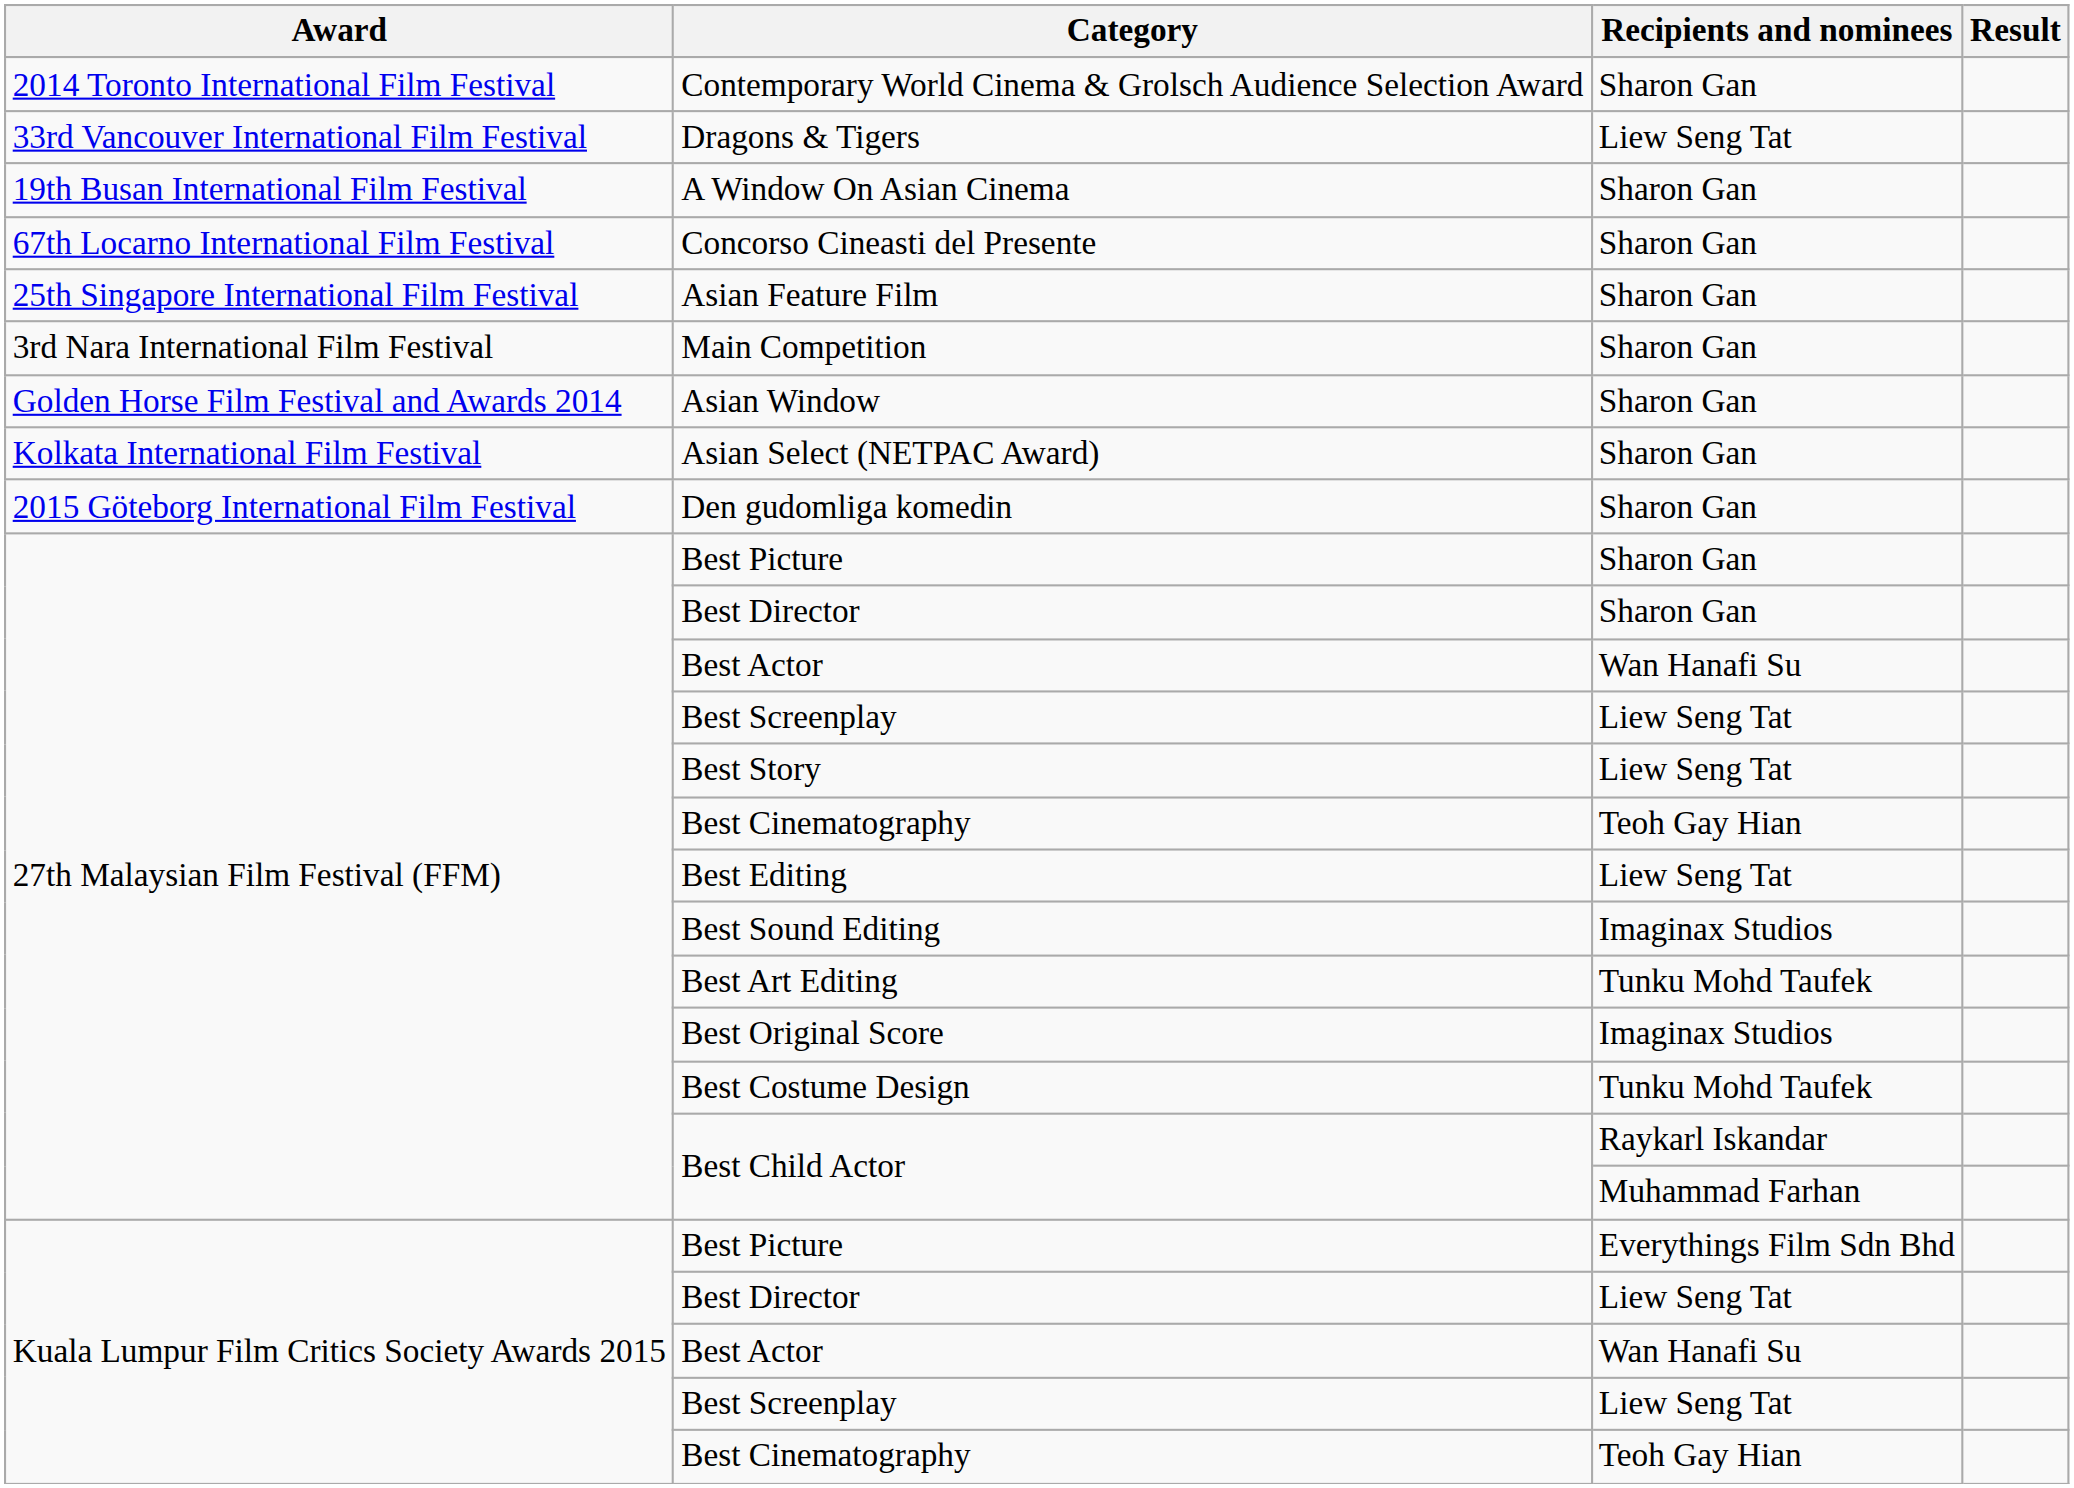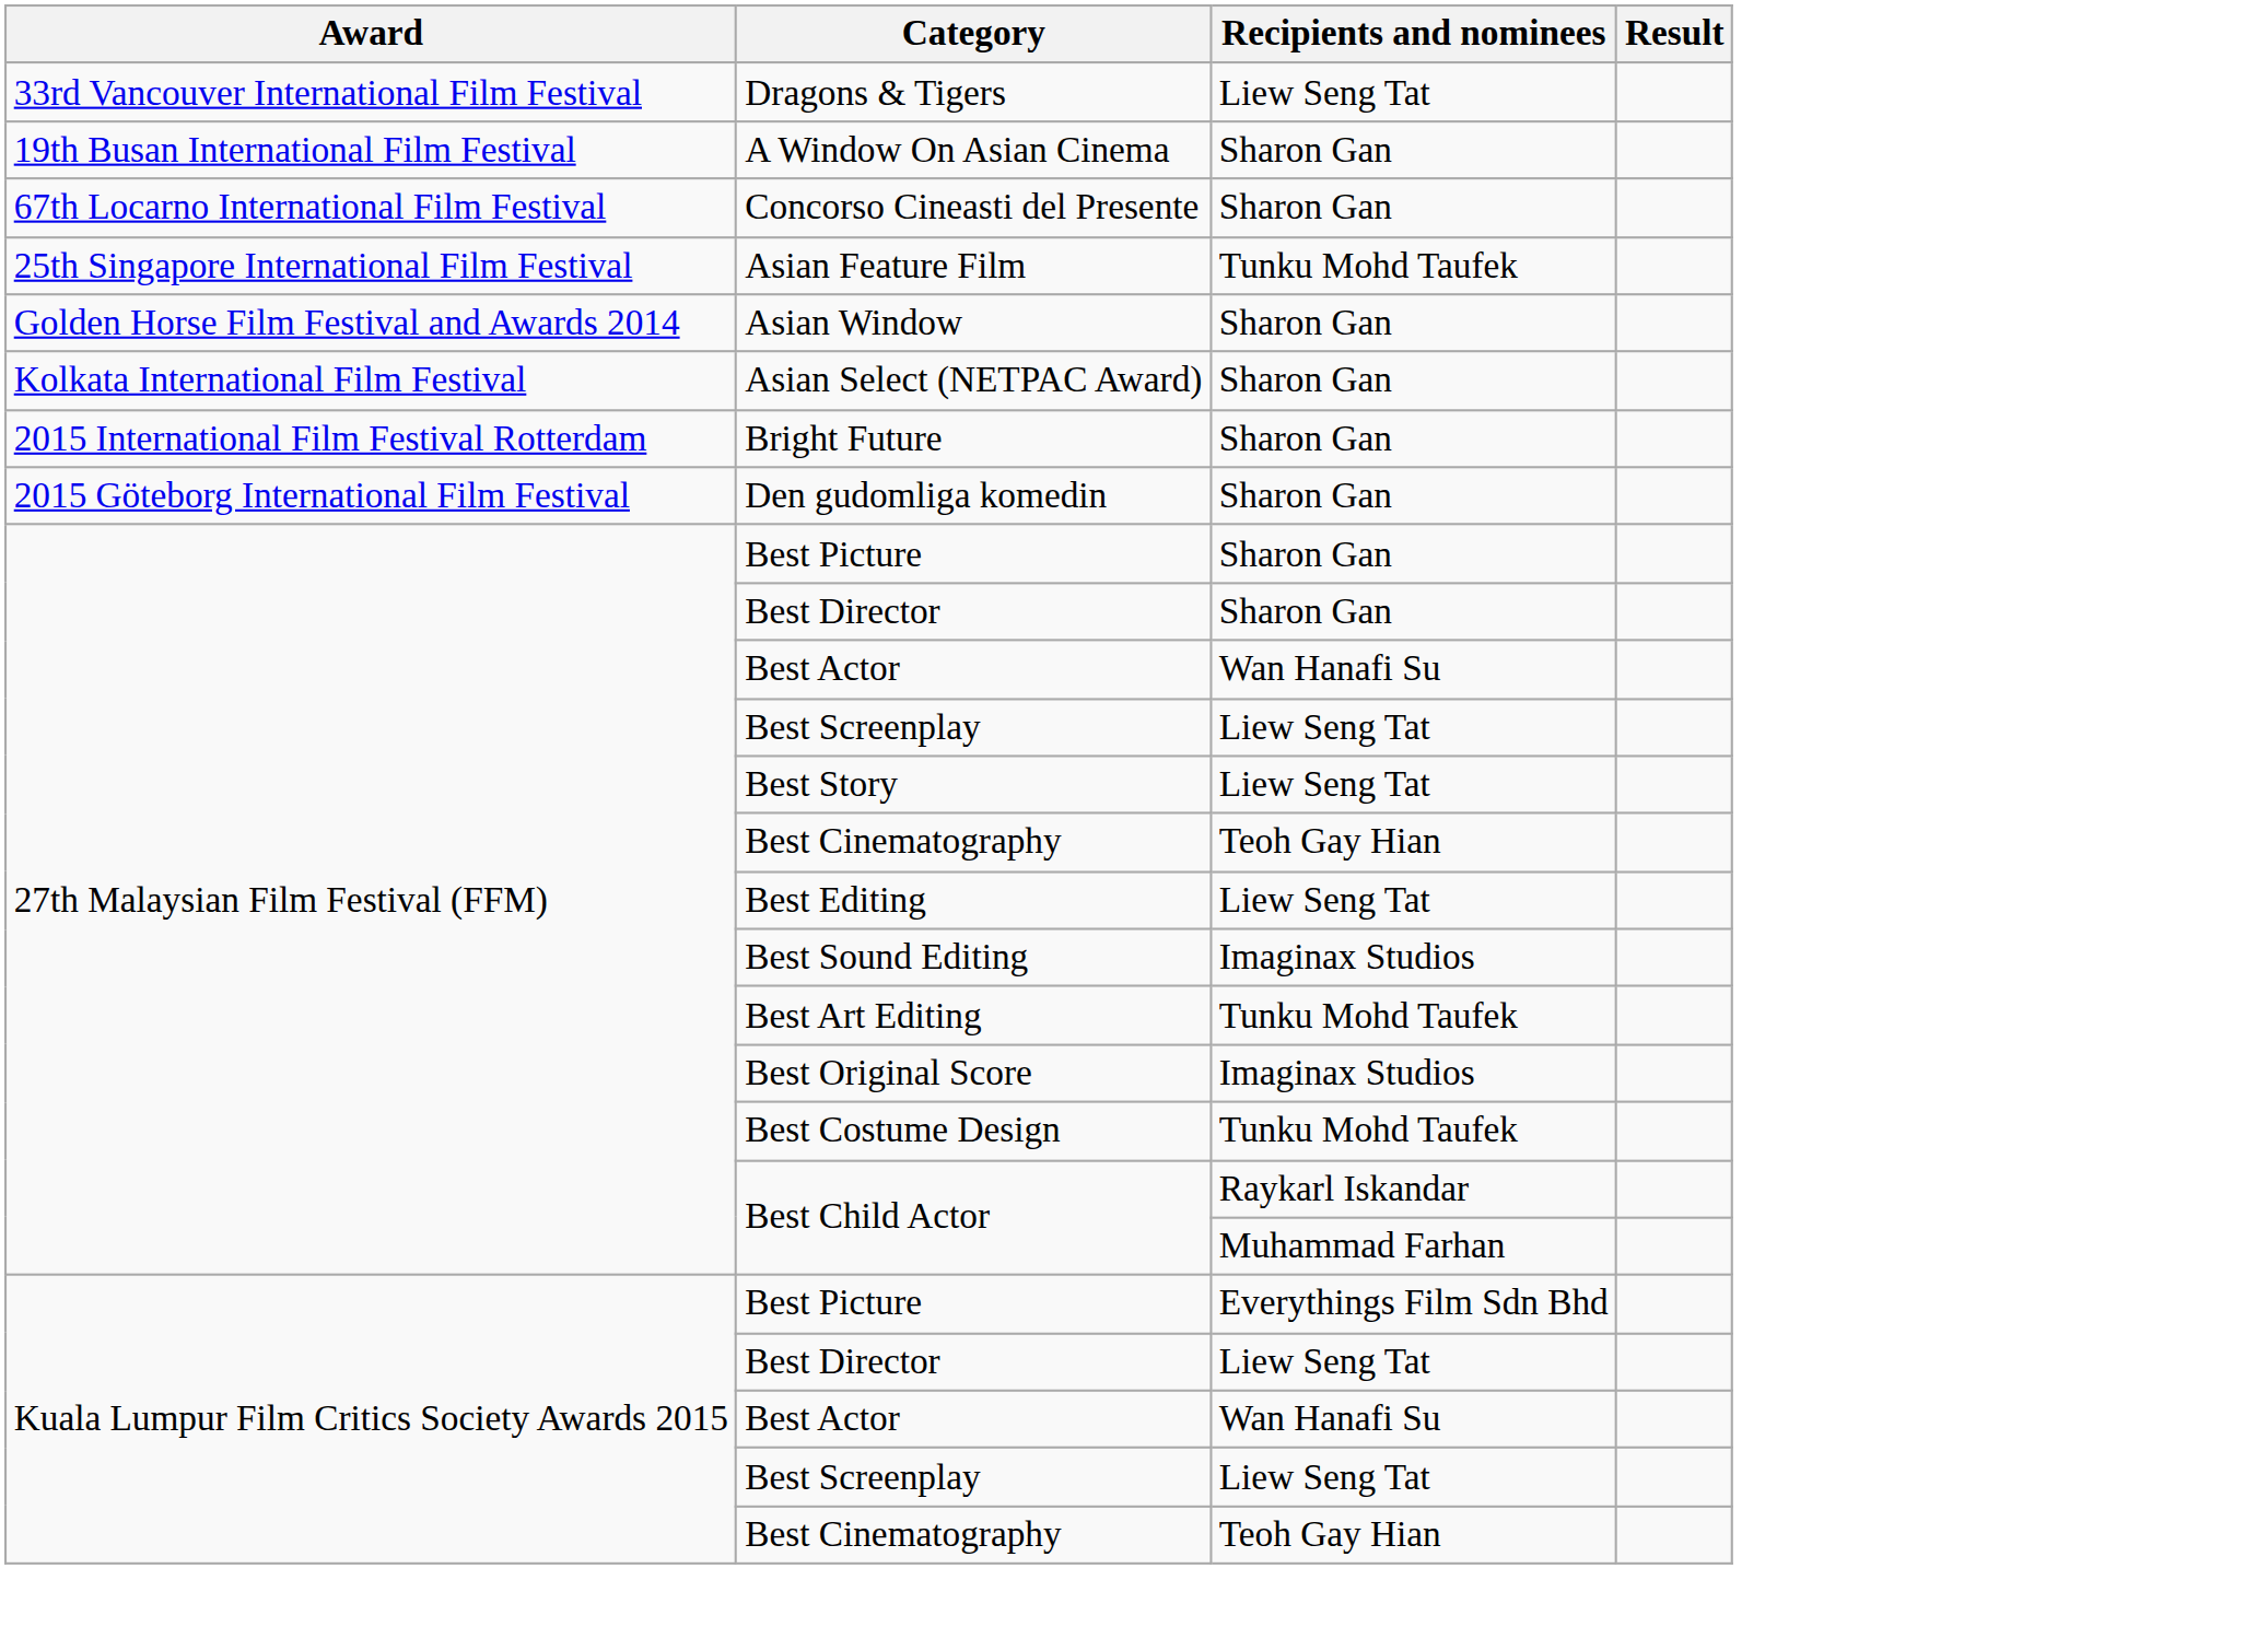 <table class="wikitable">
 <tr>
 <th>Award</th>
 <th>Category</th>
 <th>Recipients and nominees</th>
 <th>Result</th>
-</tr>
-<tr>
-<td><a href='#'>2014 Toronto International Film Festival</a></td>
-<td>Contemporary World Cinema & Grolsch Audience Selection Award</td>
-<td>Sharon Gan</td>
-<td></td>
 </tr>
 <tr>
 <td><a href='#'>33rd Vancouver International Film Festival</a></td>
 <td>Dragons & Tigers</td>
 <td>Liew Seng Tat</td>
 <td></td>
 </tr>
 <tr>
 <td><a href='#'>19th Busan International Film Festival</a></td>
 <td>A Window On Asian Cinema</td>
 <td>Sharon Gan</td>
 <td></td>
 </tr>
 <tr>
 <td><a href='#'>67th Locarno International Film Festival</a></td>
 <td>Concorso Cineasti del Presente</td>
 <td>Sharon Gan</td>
 <td></td>
 </tr>
 <tr>
 <td><a href='#'>25th Singapore International Film Festival</a></td>
 <td>Asian Feature Film</td>
-<td>Sharon Gan</td>
-<td></td>
-</tr>
-<tr>
-<td>3rd Nara International Film Festival </td>
-<td>Main Competition</td>
-<td>Sharon Gan</td>
+<td>Tunku Mohd Taufek</td>
 <td></td>
 </tr>
 <tr>
 <td><a href='#'>Golden Horse Film Festival and Awards 2014</a></td>
 <td>Asian Window</td>
 <td>Sharon Gan</td>
 <td></td>
 </tr>
 <tr>
 <td><a href='#'>Kolkata International Film Festival</a></td>
 <td>Asian Select (NETPAC Award)</td>
+<td>Sharon Gan</td>
+<td></td>
+</tr>
+<tr>
+<td><a href='#'>2015 International Film Festival Rotterdam</a></td>
+<td>Bright Future</td>
 <td>Sharon Gan</td>
 <td></td>
 </tr>
 <tr>
 <td><a href='#'>2015 Göteborg International Film Festival</a></td>
 <td>Den gudomliga komedin</td>
 <td>Sharon Gan</td>
 <td></td>
 </tr>
 <tr>
 <td rowspan="13">27th Malaysian Film Festival (FFM) </td>
 <td>Best Picture</td>
 <td>Sharon Gan</td>
 <td></td>
 </tr>
 <tr>
 <td>Best Director</td>
 <td>Sharon Gan</td>
 <td></td>
 </tr>
 <tr>
 <td>Best Actor</td>
 <td>Wan Hanafi Su</td>
 <td></td>
 </tr>
 <tr>
 <td>Best Screenplay</td>
 <td>Liew Seng Tat</td>
 <td></td>
 </tr>
 <tr>
 <td>Best Story</td>
 <td>Liew Seng Tat</td>
 <td></td>
 </tr>
 <tr>
 <td>Best Cinematography</td>
 <td>Teoh Gay Hian</td>
 <td></td>
 </tr>
 <tr>
 <td>Best Editing</td>
 <td>Liew Seng Tat</td>
 <td></td>
 </tr>
 <tr>
 <td>Best Sound Editing</td>
 <td>Imaginax Studios</td>
 <td></td>
 </tr>
 <tr>
 <td>Best Art Editing</td>
 <td>Tunku Mohd Taufek</td>
 <td></td>
 </tr>
 <tr>
 <td>Best Original Score</td>
 <td>Imaginax Studios</td>
 <td></td>
 </tr>
 <tr>
 <td>Best Costume Design</td>
 <td>Tunku Mohd Taufek</td>
 <td></td>
 </tr>
 <tr>
 <td rowspan="2">Best Child Actor</td>
 <td>Raykarl Iskandar</td>
 <td></td>
 </tr>
 <tr>
 <td>Muhammad Farhan</td>
 <td></td>
 </tr>
 <tr>
 <td rowspan="5">Kuala Lumpur Film Critics Society Awards 2015 </td>
 <td>Best Picture</td>
 <td>Everythings Film Sdn Bhd</td>
 <td></td>
 </tr>
 <tr>
 <td>Best Director</td>
 <td>Liew Seng Tat</td>
 <td></td>
 </tr>
 <tr>
 <td>Best Actor</td>
 <td>Wan Hanafi Su</td>
 <td></td>
 </tr>
 <tr>
 <td>Best Screenplay</td>
 <td>Liew Seng Tat</td>
 <td></td>
 </tr>
 <tr>
 <td>Best Cinematography</td>
 <td>Teoh Gay Hian</td>
 <td></td>
 </tr>
 </table>
